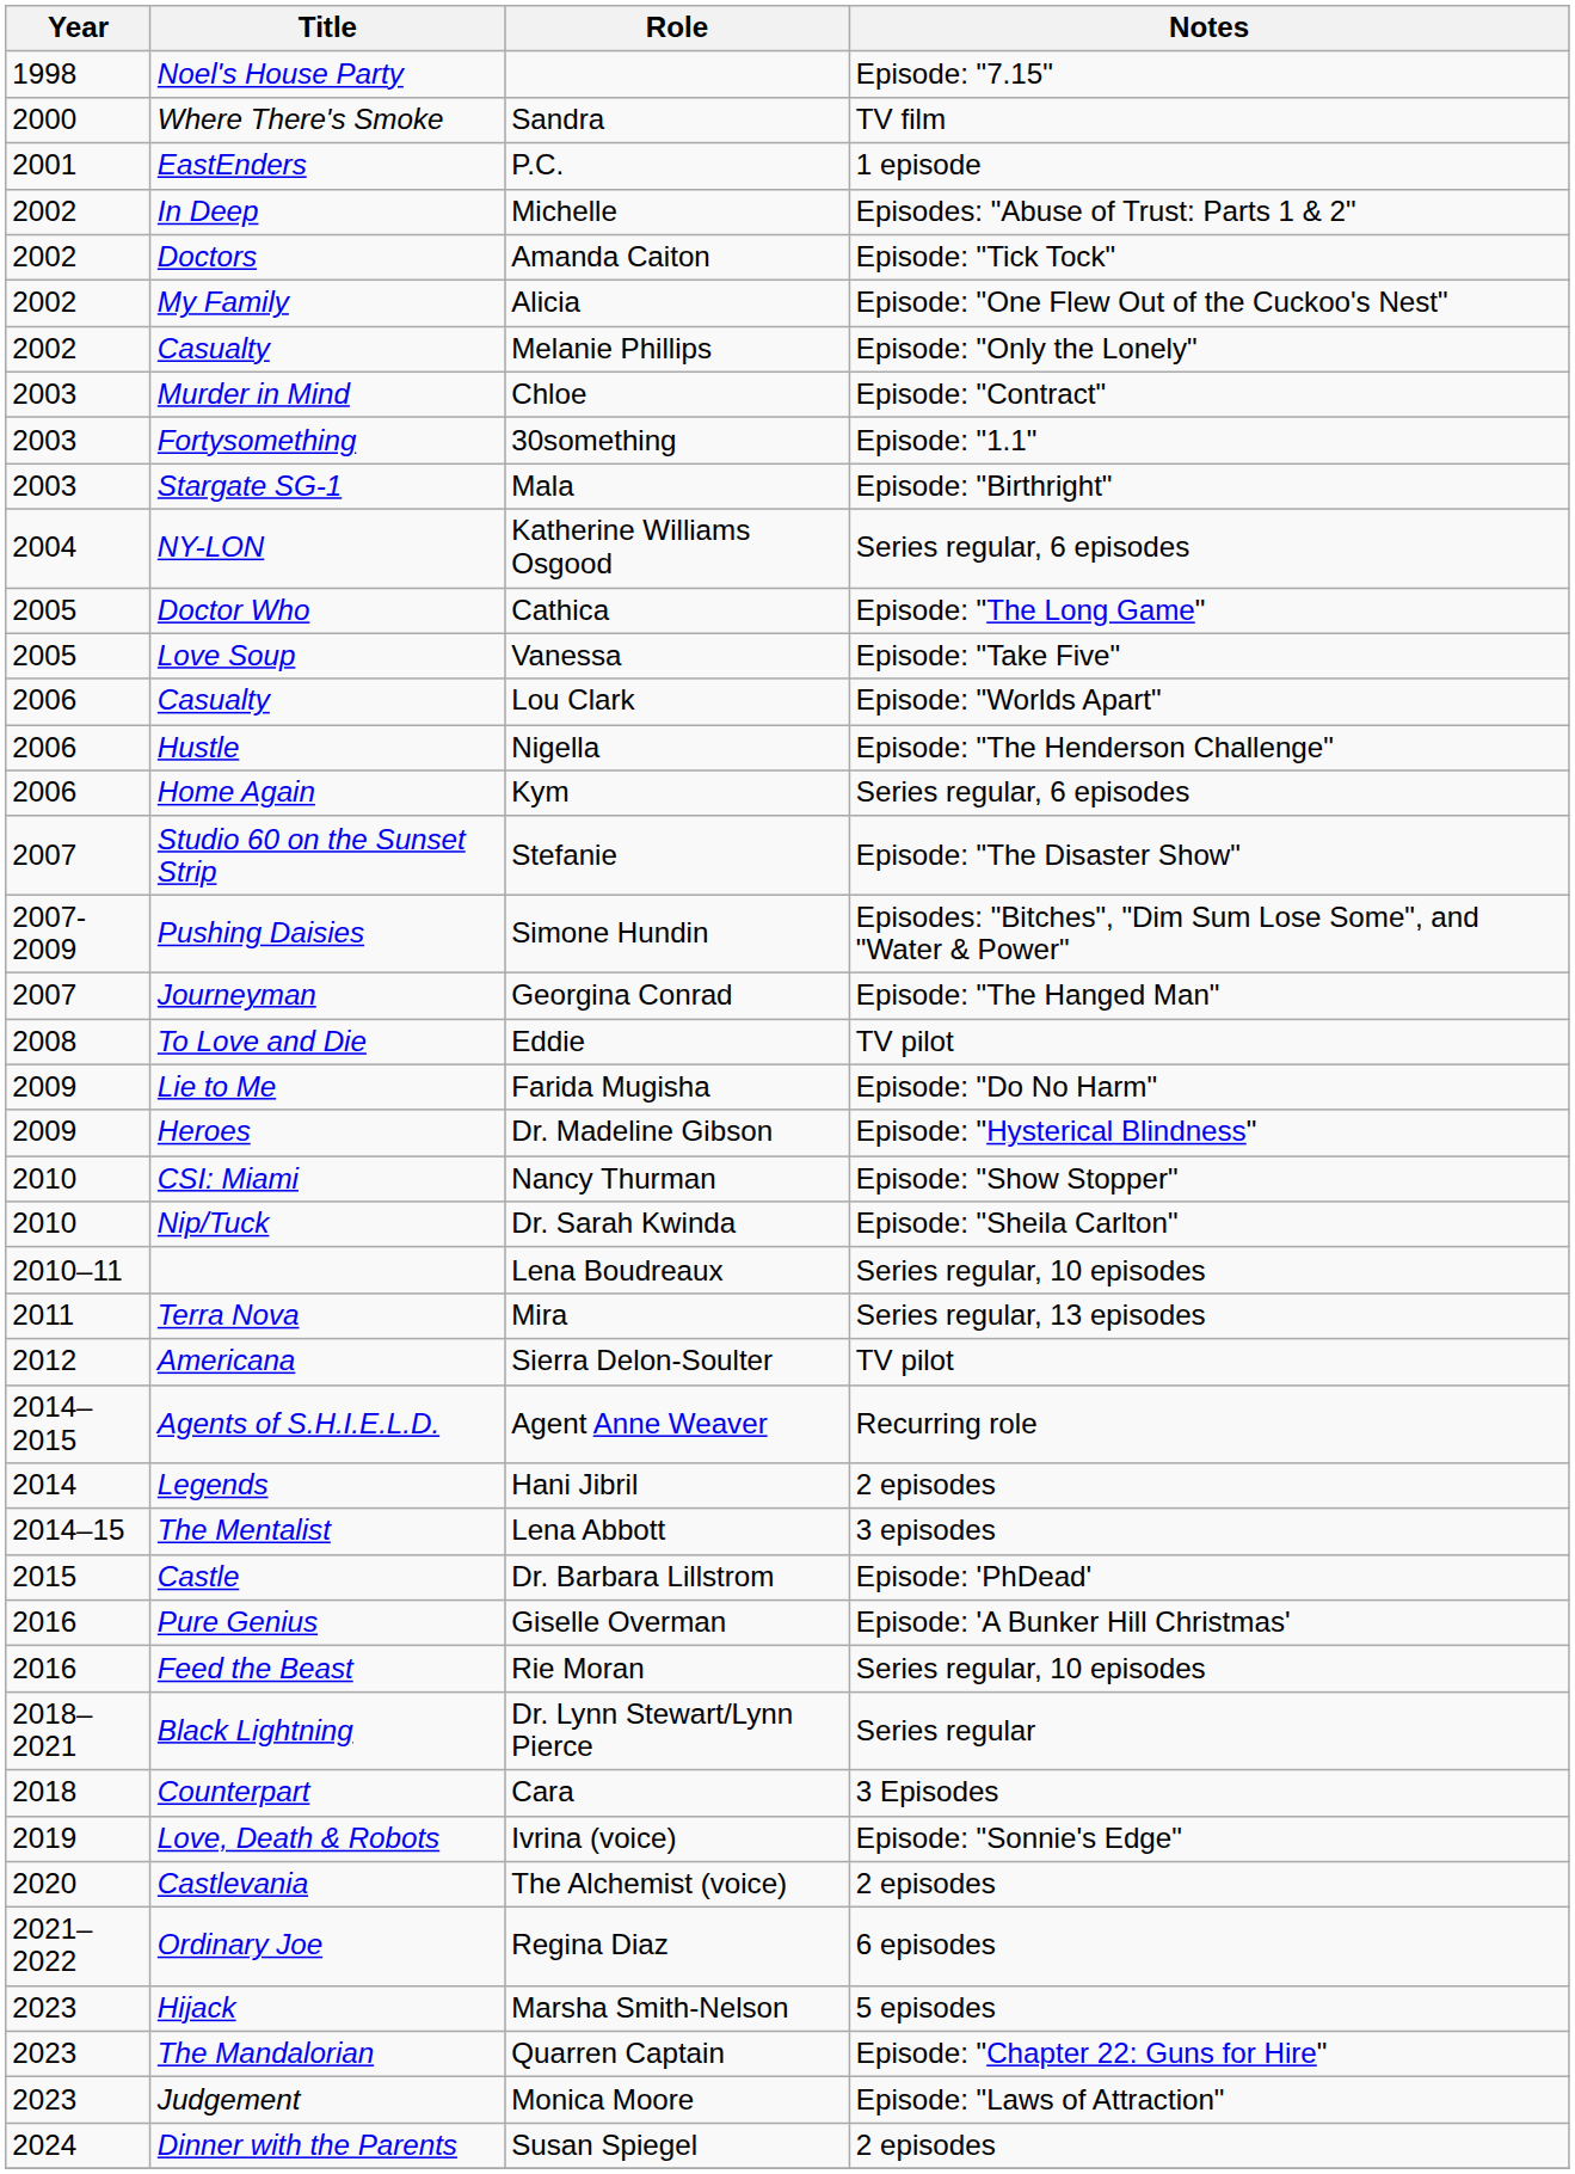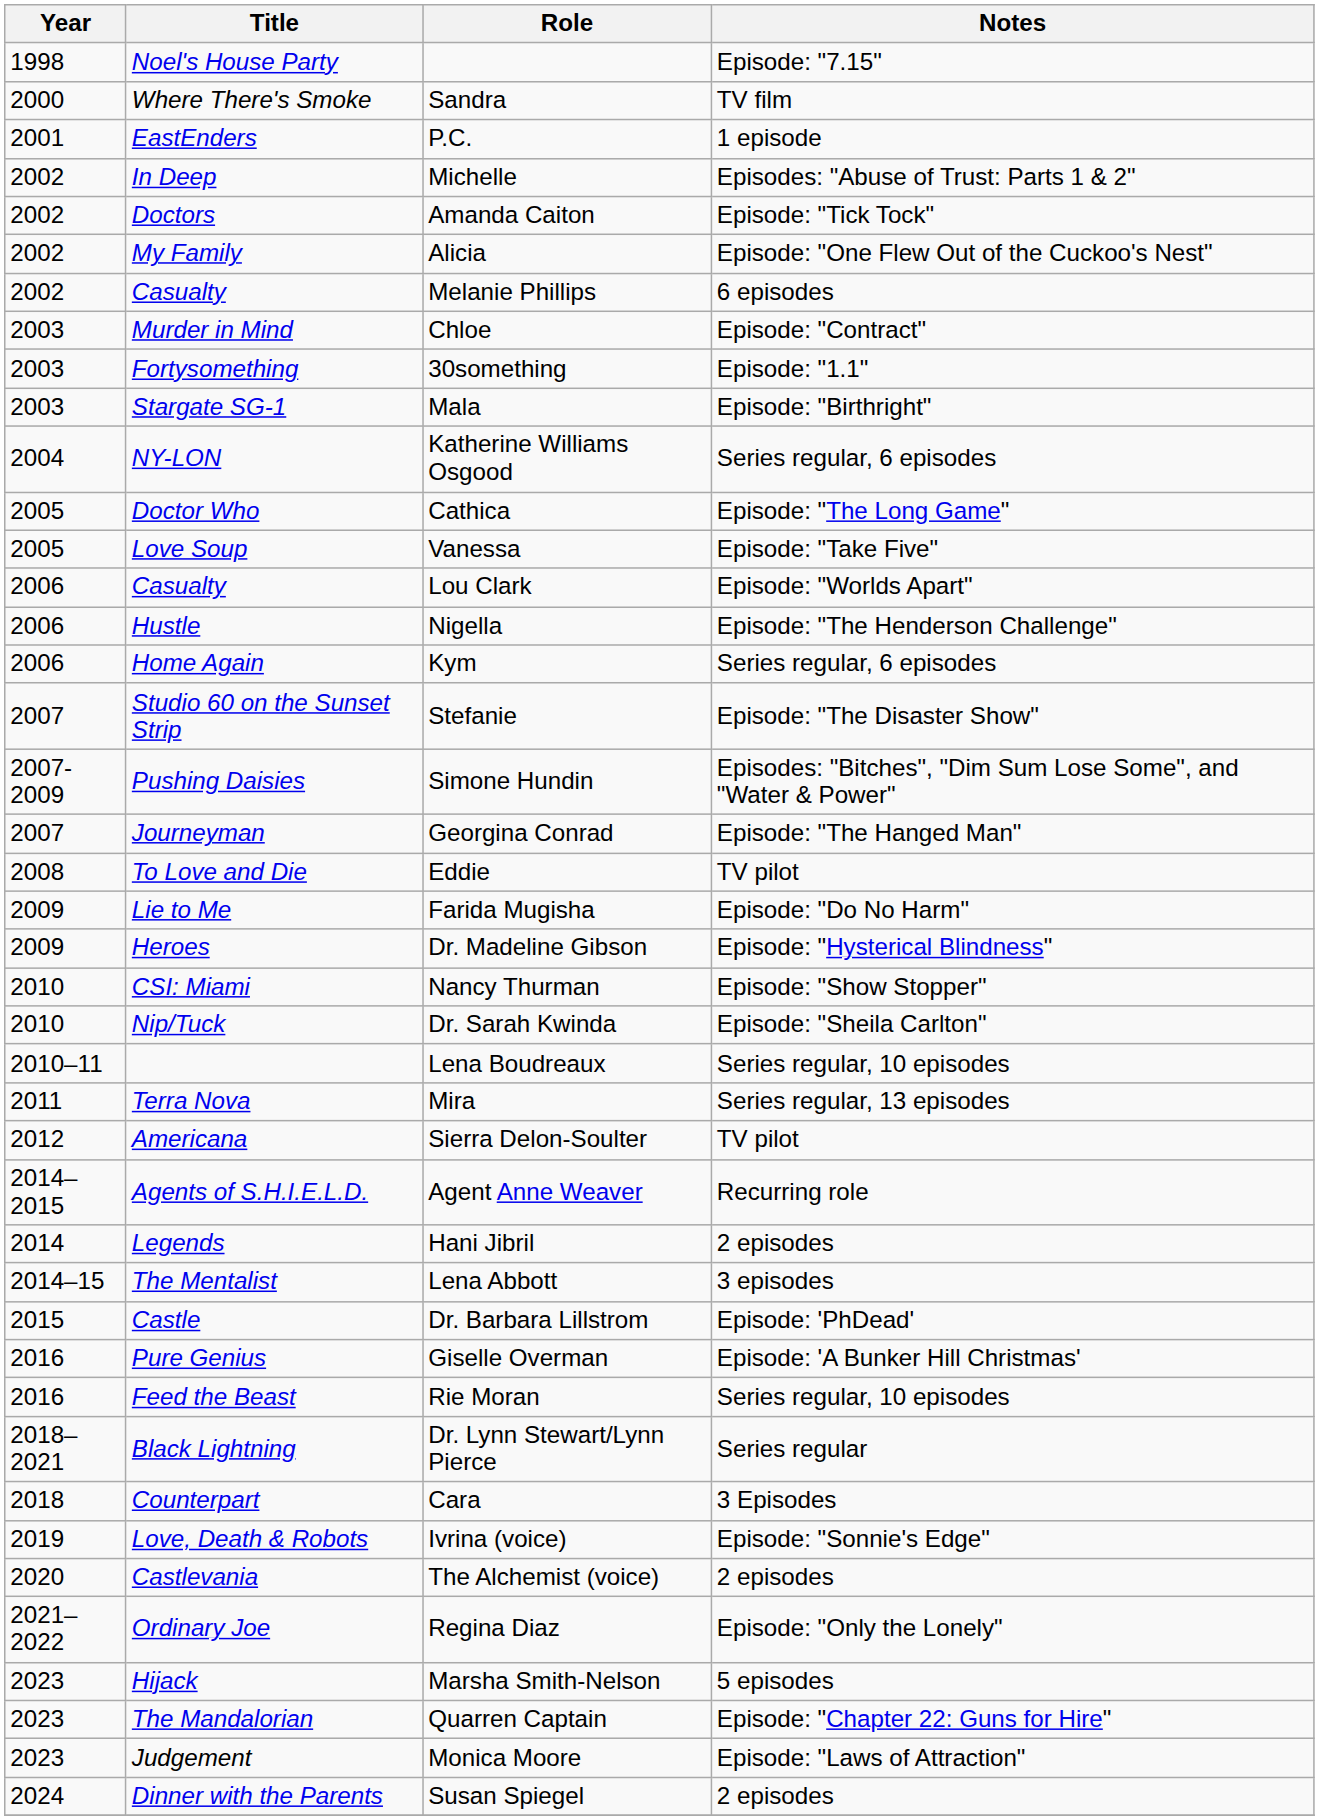 <table class="wikitable sortable">
 <tr>
 <th>Year</th>
 <th>Title</th>
 <th>Role</th>
 <th class="unsortable">Notes</th>
 </tr>
 <tr>
 <td>1998</td>
 <td><em><a href='#'>Noel's House Party</a></em></td>
 <td></td>
 <td>Episode: "7.15"</td>
 </tr>
 <tr>
 <td>2000</td>
 <td><em>Where There's Smoke</em></td>
 <td>Sandra</td>
 <td>TV film</td>
 </tr>
 <tr>
 <td>2001</td>
 <td><em><a href='#'>EastEnders</a></em></td>
 <td>P.C.</td>
 <td>1 episode</td>
 </tr>
 <tr>
 <td>2002</td>
 <td><em><a href='#'>In Deep</a></em></td>
 <td>Michelle</td>
 <td>Episodes: "Abuse of Trust: Parts 1 & 2"</td>
 </tr>
 <tr>
 <td>2002</td>
 <td><em><a href='#'>Doctors</a></em></td>
 <td>Amanda Caiton</td>
 <td>Episode: "Tick Tock"</td>
 </tr>
 <tr>
 <td>2002</td>
 <td><em><a href='#'>My Family</a></em></td>
 <td>Alicia</td>
 <td>Episode: "One Flew Out of the Cuckoo's Nest"</td>
 </tr>
 <tr>
 <td>2002</td>
 <td><em><a href='#'>Casualty</a></em></td>
 <td>Melanie Phillips</td>
-<td>Episode: "Only the Lonely"</td>
+<td>6 episodes</td>
 </tr>
 <tr>
 <td>2003</td>
 <td><em><a href='#'>Murder in Mind</a></em></td>
 <td>Chloe</td>
 <td>Episode: "Contract"</td>
 </tr>
 <tr>
 <td>2003</td>
 <td><em><a href='#'>Fortysomething</a></em></td>
 <td>30something</td>
 <td>Episode: "1.1"</td>
 </tr>
 <tr>
 <td>2003</td>
 <td><em><a href='#'>Stargate SG-1</a></em></td>
 <td>Mala</td>
 <td>Episode: "Birthright"</td>
 </tr>
 <tr>
 <td>2004</td>
 <td><em><a href='#'>NY-LON</a></em></td>
 <td>Katherine Williams Osgood</td>
 <td>Series regular, 6 episodes</td>
 </tr>
 <tr>
 <td>2005</td>
 <td><em><a href='#'>Doctor Who</a></em></td>
 <td>Cathica</td>
 <td>Episode: "<a href='#'>The Long Game</a>"</td>
 </tr>
 <tr>
 <td>2005</td>
 <td><em><a href='#'>Love Soup</a></em></td>
 <td>Vanessa</td>
 <td>Episode: "Take Five"</td>
 </tr>
 <tr>
 <td>2006</td>
 <td><em><a href='#'>Casualty</a></em></td>
 <td>Lou Clark</td>
 <td>Episode: "Worlds Apart"</td>
 </tr>
 <tr>
 <td>2006</td>
 <td><em><a href='#'>Hustle</a></em></td>
 <td>Nigella</td>
 <td>Episode: "The Henderson Challenge"</td>
 </tr>
 <tr>
 <td>2006</td>
 <td><em><a href='#'>Home Again</a></em></td>
 <td>Kym</td>
 <td>Series regular, 6 episodes</td>
 </tr>
 <tr>
 <td>2007</td>
 <td><em><a href='#'>Studio 60 on the Sunset Strip</a></em></td>
 <td>Stefanie</td>
 <td>Episode: "The Disaster Show"</td>
 </tr>
 <tr>
 <td>2007-2009</td>
 <td><em><a href='#'>Pushing Daisies</a></em></td>
 <td>Simone Hundin</td>
 <td>Episodes: "Bitches", "Dim Sum Lose Some", and "Water & Power"</td>
 </tr>
 <tr>
 <td>2007</td>
 <td><em><a href='#'>Journeyman</a></em></td>
 <td>Georgina Conrad</td>
 <td>Episode: "The Hanged Man"</td>
 </tr>
 <tr>
 <td>2008</td>
 <td><em><a href='#'>To Love and Die</a></em></td>
 <td>Eddie</td>
 <td>TV pilot</td>
 </tr>
 <tr>
 <td>2009</td>
 <td><em><a href='#'>Lie to Me</a></em></td>
 <td>Farida Mugisha</td>
 <td>Episode: "Do No Harm"</td>
 </tr>
 <tr>
 <td>2009</td>
 <td><em><a href='#'>Heroes</a></em></td>
 <td>Dr. Madeline Gibson</td>
 <td>Episode: "<a href='#'>Hysterical Blindness</a>"</td>
 </tr>
 <tr>
 <td>2010</td>
 <td><em><a href='#'>CSI: Miami</a></em></td>
 <td>Nancy Thurman</td>
 <td>Episode: "Show Stopper"</td>
 </tr>
 <tr>
 <td>2010</td>
 <td><em><a href='#'>Nip/Tuck</a></em></td>
 <td>Dr. Sarah Kwinda</td>
 <td>Episode: "Sheila Carlton"</td>
 </tr>
 <tr>
 <td>2010–11</td>
 <td><em></em></td>
 <td>Lena Boudreaux</td>
 <td>Series regular, 10 episodes</td>
 </tr>
 <tr>
 <td>2011</td>
 <td><em><a href='#'>Terra Nova</a></em></td>
 <td>Mira</td>
 <td>Series regular, 13 episodes</td>
 </tr>
 <tr>
 <td>2012</td>
 <td><em><a href='#'>Americana</a></em></td>
 <td>Sierra Delon-Soulter</td>
 <td>TV pilot</td>
 </tr>
 <tr>
 <td>2014–2015</td>
 <td><em><a href='#'>Agents of S.H.I.E.L.D.</a></em></td>
 <td>Agent <a href='#'>Anne Weaver</a></td>
 <td>Recurring role</td>
 </tr>
 <tr>
 <td>2014</td>
 <td><em><a href='#'>Legends</a></em></td>
 <td>Hani Jibril</td>
 <td>2 episodes</td>
 </tr>
 <tr>
 <td>2014–15</td>
 <td><em><a href='#'>The Mentalist</a></em></td>
 <td>Lena Abbott</td>
 <td>3 episodes</td>
 </tr>
 <tr>
 <td>2015</td>
 <td><em><a href='#'>Castle</a></em></td>
 <td>Dr. Barbara Lillstrom</td>
 <td>Episode: 'PhDead'</td>
 </tr>
 <tr>
 <td>2016</td>
 <td><em><a href='#'>Pure Genius</a></em></td>
 <td>Giselle Overman</td>
 <td>Episode: 'A Bunker Hill Christmas'</td>
 </tr>
 <tr>
 <td>2016</td>
 <td><em><a href='#'>Feed the Beast</a></em></td>
 <td>Rie Moran</td>
 <td>Series regular, 10 episodes</td>
 </tr>
 <tr>
 <td>2018–2021</td>
 <td><em><a href='#'>Black Lightning</a></em></td>
 <td>Dr. Lynn Stewart/Lynn Pierce</td>
 <td>Series regular</td>
 </tr>
 <tr>
 <td>2018</td>
 <td><em><a href='#'>Counterpart</a></em></td>
 <td>Cara</td>
 <td>3 Episodes</td>
 </tr>
 <tr>
 <td>2019</td>
 <td><em><a href='#'>Love, Death & Robots</a></em></td>
 <td>Ivrina (voice)</td>
 <td>Episode: "Sonnie's Edge"</td>
 </tr>
 <tr>
 <td>2020</td>
 <td><em><a href='#'>Castlevania</a></em></td>
 <td>The Alchemist (voice)</td>
 <td>2 episodes</td>
 </tr>
 <tr>
 <td>2021–2022</td>
 <td><em><a href='#'>Ordinary Joe</a></em></td>
 <td>Regina Diaz</td>
-<td>6 episodes</td>
+<td>Episode: "Only the Lonely"</td>
 </tr>
 <tr>
 <td>2023</td>
 <td><em><a href='#'>Hijack</a></em></td>
 <td>Marsha Smith-Nelson</td>
 <td>5 episodes</td>
 </tr>
 <tr>
 <td>2023</td>
 <td><em><a href='#'>The Mandalorian</a></em></td>
 <td>Quarren Captain</td>
 <td>Episode: "<a href='#'>Chapter 22: Guns for Hire</a>"</td>
 </tr>
 <tr>
 <td>2023</td>
 <td><em>Judgement</em></td>
 <td>Monica Moore</td>
 <td>Episode: "Laws of Attraction"</td>
 </tr>
 <tr>
 <td>2024</td>
 <td><em><a href='#'>Dinner with the Parents</a></em></td>
 <td>Susan Spiegel</td>
 <td>2 episodes</td>
 </tr>
 <tr>
 </tr>
 </table>
